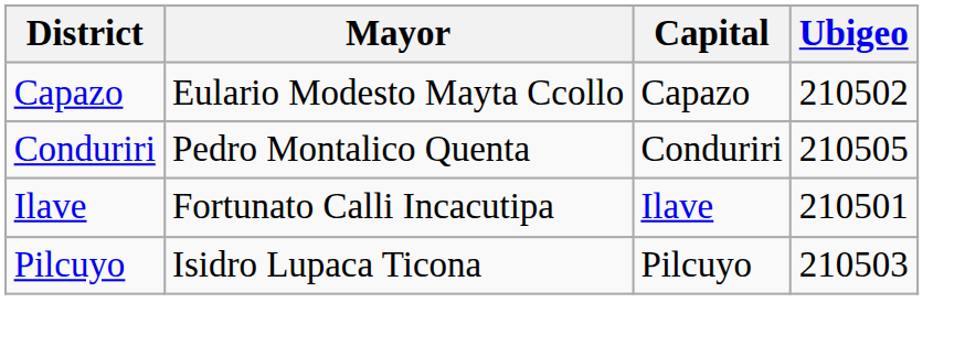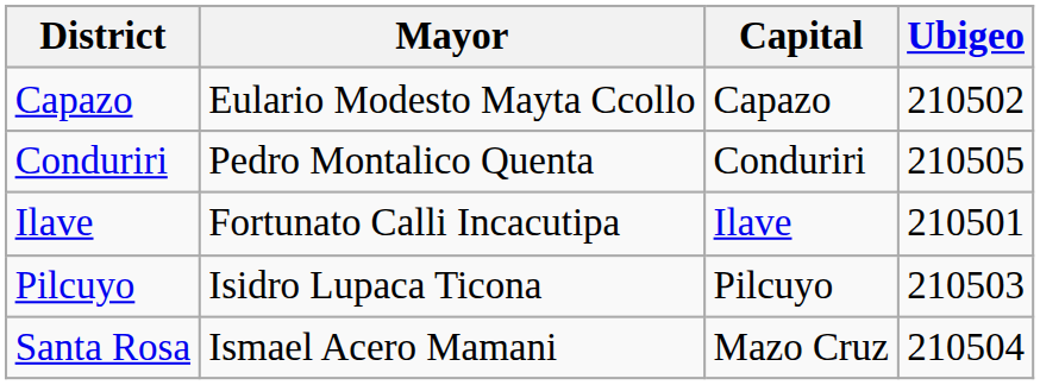 <table class="wikitable sortable">
 <tr>
 <th>District</th>
 <th>Mayor</th>
 <th>Capital</th>
 <th><a href='#'>Ubigeo</a></th>
 </tr>
 <tr>
 <td><a href='#'>Capazo</a></td>
 <td>Eulario Modesto Mayta Ccollo</td>
 <td>Capazo</td>
 <td>210502</td>
 </tr>
 <tr>
 <td><a href='#'>Conduriri</a></td>
 <td>Pedro Montalico Quenta</td>
 <td>Conduriri</td>
 <td>210505</td>
 </tr>
 <tr>
 <td><a href='#'>Ilave</a></td>
 <td>Fortunato Calli Incacutipa</td>
 <td><a href='#'>Ilave</a></td>
 <td>210501</td>
 </tr>
 <tr>
 <td><a href='#'>Pilcuyo</a></td>
 <td>Isidro Lupaca Ticona</td>
 <td>Pilcuyo</td>
 <td>210503</td>
 </tr>
+<tr>
+<td><a href='#'>Santa Rosa</a></td>
+<td>Ismael Acero Mamani</td>
+<td>Mazo Cruz</td>
+<td>210504</td>
+</tr>
 </table>
